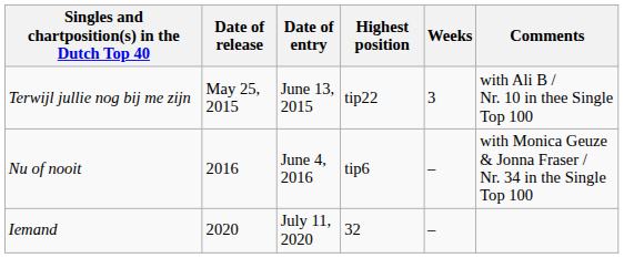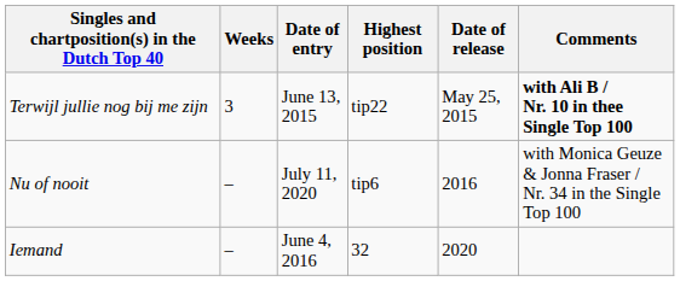 <table class="wikitable sortable">
 <tr>
 <th>Singles and chartposition(s) in the <a href='#'>Dutch Top 40</a></th>
-<th>Date of release</th>
+<th>Weeks</th>
 <th>Date of entry</th>
 <th>Highest position</th>
-<th>Weeks</th>
+<th>Date of release</th>
 <th>Comments</th>
 </tr>
 <tr>
 <td><em>Terwijl jullie nog bij me zijn</em></td>
-<td>May 25, 2015</td>
+<td>3</td>
 <td>June 13, 2015</td>
 <td>tip22</td>
-<td>3</td>
-<td>with Ali B /<br>Nr. 10 in thee Single Top 100</td>
+<td>May 25, 2015</td>
+<td><strong>with Ali B /<br>Nr. 10 in thee Single Top 100</strong></td>
 </tr>
 <tr>
 <td><em>Nu of nooit</em></td>
+<td>–</td>
+<td>July 11, 2020</td>
+<td>tip6</td>
 <td>2016</td>
-<td>June 4, 2016</td>
-<td>tip6</td>
-<td>–</td>
 <td>with Monica Geuze & Jonna Fraser /<br>Nr. 34 in the Single Top 100</td>
 </tr>
 <tr>
 <td><em>Iemand</em></td>
+<td>–</td>
+<td>June 4, 2016</td>
+<td>32</td>
 <td>2020</td>
-<td>July 11, 2020</td>
-<td>32</td>
-<td>–</td>
 <td></td>
 </tr>
 </table>
